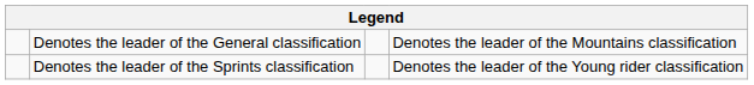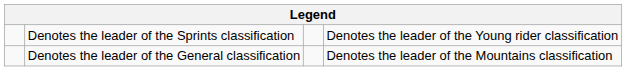 <table class="wikitable">
 <tr>
 <th colspan=4>Legend</th>
+</tr>
+<tr>
+<td>    </td>
+<td>Denotes the leader of the Sprints classification</td>
+<td>    </td>
+<td>Denotes the leader of the Young rider classification</td>
 </tr>
 <tr>
 <td>    </td>
 <td>Denotes the leader of the General classification</td>
 <td>    </td>
 <td>Denotes the leader of the Mountains classification</td>
 </tr>
-<tr>
-<td>    </td>
-<td>Denotes the leader of the Sprints classification</td>
-<td>    </td>
-<td>Denotes the leader of the Young rider classification</td>
-</tr>
 </table>
